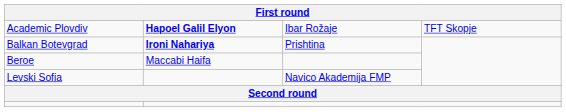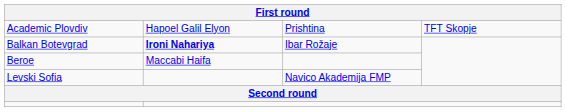 <table class="wikitable" style="white-space: nowrap;">
 <tr>
 <th colspan=4><a href='#'>First round</a></th>
 </tr>
 <tr>
 <td width=210> <a href='#'>Academic Plovdiv</a></td>
-<td width=210><strong> <a href='#'>Hapoel Galil Elyon</a></strong></td>
-<td> <a href='#'>Ibar Rožaje</a></td>
+<td width=210> <a href='#'>Hapoel Galil Elyon</a></td>
+<td width=210> <a href='#'>Prishtina</a></td>
 <td width=210> <a href='#'>TFT Skopje</a></td>
 </tr>
 <tr>
 <td> <a href='#'>Balkan Botevgrad</a></td>
 <td><strong> <a href='#'>Ironi Nahariya</a></strong></td>
-<td width=210> <a href='#'>Prishtina</a></td>
+<td> <a href='#'>Ibar Rožaje</a></td>
 <td rowspan="3"></td>
 </tr>
 <tr>
 <td> <a href='#'>Beroe</a></td>
 <td> <a href='#'>Maccabi Haifa</a></td>
 <td> </td>
 </tr>
 <tr>
 <td> <a href='#'>Levski Sofia</a></td>
 <td> </td>
 <td> <a href='#'>Navico Akademija FMP</a></td>
 </tr>
 <tr>
 <th colspan=4><a href='#'>Second round</a></th>
 </tr>
 <tr>
 <td> </td>
 </tr>
 </table>
